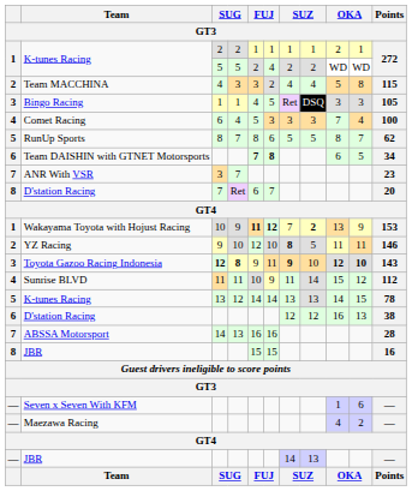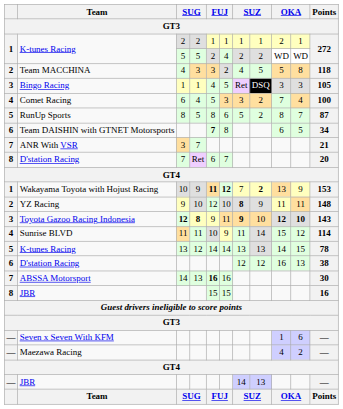 <table class="wikitable" style="font-size: 85%; text-align:center;">
 <tr>
 <th></th>
 <th>Team</th>
 <th colspan="2"><a href='#'>SUG</a><br></th>
 <th colspan="2"><a href='#'>FUJ</a><br></th>
 <th colspan="2"><a href='#'>SUZ</a><br></th>
 <th colspan="2"><a href='#'>OKA</a><br></th>
 <th>Points</th>
 </tr>
 <tr>
 <th colspan="20">GT3</th>
 </tr>
 <tr>
 <th rowspan=2>1</th>
 <td align="left" rowspan=2> <a href='#'>K-tunes Racing</a></td>
 <td style="background:#DFDFDF;">2</td>
 <td style="background:#DFDFDF;">2</td>
 <td style="background:#FFFFBF;">1</td>
 <td style="background:#FFFFBF;">1</td>
 <td style="background:#FFFFBF;">1</td>
 <td style="background:#FFFFBF;">1</td>
 <td style="background:#FFFFBF;">2</td>
 <td style="background:#FFFFBF;">1</td>
 <th rowspan=2>272</th>
 </tr>
 <tr>
 <td style="background:#DFFFDF;">5</td>
 <td style="background:#DFFFDF;">5</td>
 <td style="background:#DFDFDF;">2</td>
 <td style="background:#DFFFDF;">4</td>
 <td style="background:#DFDFDF;">2</td>
 <td style="background:#DFDFDF;">2</td>
 <td style="background:#FFFFFF;">WD</td>
 <td style="background:#FFFFFF;">WD</td>
 </tr>
 <tr>
 <th>2</th>
 <td align="left"> Team MACCHINA</td>
 <td style="background:#DFFFDF;">4</td>
 <td style="background:#FFDF9F;">3</td>
 <td style="background:#FFDF9F;">3</td>
 <td style="background:#DFDFDF;">2</td>
 <td style="background:#DFFFDF;">4</td>
-<td style="background:#DFFFDF;">4</td>
+<td style="background:#DFFFDF;">5</td>
 <td style="background:#FFDF9F;">5</td>
 <td style="background:#FFDF9F;">8</td>
-<th>115</th>
+<th>118</th>
 </tr>
 <tr>
 <th>3</th>
 <td align="left"> <a href='#'>Bingo Racing</a></td>
 <td style="background:#FFFFBF;">1</td>
 <td style="background:#FFFFBF;">1</td>
 <td style="background:#DFFFDF;">4</td>
 <td style="background:#DFFFDF;">5</td>
 <td style="background:#EFCFFF;">Ret</td>
 <td style="background-color:#000000;color:white">DSQ</td>
 <td style="background:#DFDFDF;">3</td>
 <td style="background:#DFDFDF;">3</td>
 <th>105</th>
 </tr>
 <tr>
 <th>4</th>
 <td align="left"> Comet Racing</td>
 <td style="background:#DFFFDF;">6</td>
 <td style="background:#DFFFDF;">4</td>
 <td style="background:#DFFFDF;">5</td>
 <td style="background:#FFDF9F;">3</td>
 <td style="background:#FFDF9F;">3</td>
-<td style="background:#FFDF9F;">3</td>
+<td style="background:#FFDF9F;">2</td>
 <td style="background:#DFFFDF;">7</td>
 <td style="background:#FFDF9F;">4</td>
 <th>100</th>
 </tr>
 <tr>
 <th>5</th>
 <td align="left"> RunUp Sports</td>
 <td style="background:#DFFFDF;">8</td>
-<td style="background:#DFFFDF;">7</td>
+<td style="background:#DFFFDF;">5</td>
 <td style="background:#DFFFDF;">8</td>
 <td style="background:#DFFFDF;">6</td>
 <td style="background:#DFFFDF;">5</td>
-<td style="background:#DFFFDF;">5</td>
+<td style="background:#DFFFDF;">2</td>
 <td style="background:#DFFFDF;">8</td>
 <td style="background:#DFFFDF;">7</td>
-<th>62</th>
+<th>87</th>
 </tr>
 <tr>
 <th>6</th>
 <td align="left"> Team DAISHIN with GTNET Motorsports</td>
 <td></td>
 <td></td>
 <td style="background:#DFFFDF;"><strong>7</strong></td>
-<td style="background:#DFFFDF;"><strong>8</strong></td>
+<td style="background:#DFFFDF;">8</td>
 <td></td>
 <td></td>
 <td style="background:#DFFFDF;">6</td>
 <td style="background:#DFFFDF;">5</td>
 <th>34</th>
 </tr>
 <tr>
 <th>7</th>
 <td align="left"> ANR With <a href='#'>VSR</a></td>
 <td style="background:#FFDF9F;">3</td>
 <td style="background:#DFFFDF;">7</td>
 <td></td>
 <td></td>
 <td></td>
 <td></td>
 <td></td>
 <td></td>
-<th>23</th>
+<th>21</th>
 </tr>
 <tr>
 <th>8</th>
 <td align="left"> <a href='#'>D'station Racing</a></td>
 <td style="background:#DFFFDF;">7</td>
 <td style="background:#EFCFFF;">Ret</td>
 <td style="background:#DFFFDF;">6</td>
 <td style="background:#DFFFDF;">7</td>
 <td></td>
 <td></td>
 <td></td>
 <td></td>
 <th>20</th>
 </tr>
 <tr>
 <th colspan="20">GT4</th>
 </tr>
 <tr>
 <th>1</th>
 <td align="left"> Wakayama Toyota with Hojust Racing</td>
 <td style="background:#DFDFDF;">10</td>
 <td style="background:#DFDFDF;">9</td>
 <td style="background:#FFDF9F;"><strong>11</strong></td>
 <td style="background:#DFFFDF;"><strong>12</strong></td>
 <td style="background:#FFFFBF;">7</td>
 <td style="background:#FFFFBF;"><strong>2</strong></td>
 <td style="background:#FFDF9F;">13</td>
 <td style="background:#FFFFBF;">9</td>
 <th>153</th>
 </tr>
 <tr>
 <th>2</th>
 <td align="left"> YZ Racing</td>
 <td style="background:#FFFFBF;">9</td>
 <td style="background:#DFDFDF;">10</td>
 <td style="background:#DFFFDF;">12</td>
 <td style="background:#DFDFDF;">10</td>
 <td style="background:#DFDFDF;"><strong>8</strong></td>
-<td style="background:#DFDFDF;">5</td>
+<td style="background:#DFDFDF;">9</td>
 <td style="background:#FFFFBF;">11</td>
 <td style="background:#FFDF9F;">11</td>
-<th>146</th>
+<th>148</th>
 </tr>
 <tr>
 <th>3</th>
 <td align="left"> <a href='#'>Toyota Gazoo Racing Indonesia</a></td>
 <td style="background:#DFFFDF;"><strong>12</strong></td>
 <td style="background:#FFFFBF;"><strong>8</strong></td>
 <td style="background:#FFFFBF;">9</td>
 <td style="background:#FFDF9F;">11</td>
 <td style="background:#FFDF9F;"><strong>9</strong></td>
 <td style="background:#FFDF9F;">10</td>
 <td style="background:#DFDFDF;"><strong>12</strong></td>
 <td style="background:#DFDFDF;"><strong>10</strong></td>
 <th>143</th>
 </tr>
 <tr>
 <th>4</th>
 <td align="left"> Sunrise BLVD</td>
 <td style="background:#FFDF9F;">11</td>
 <td style="background:#DFFFDF;">11</td>
 <td style="background:#DFDFDF;">10</td>
 <td style="background:#FFFFBF;">9</td>
 <td style="background:#DFFFDF;">11</td>
 <td style="background:#DFDFDF;">14</td>
 <td style="background:#DFFFDF;">15</td>
 <td style="background:#DFFFDF;">12</td>
-<th>112</th>
+<th>114</th>
 </tr>
 <tr>
 <th>5</th>
 <td align="left"> <a href='#'>K-tunes Racing</a></td>
 <td style="background:#DFFFDF;">13</td>
 <td style="background:#DFFFDF;">12</td>
 <td style="background:#DFFFDF;">14</td>
 <td style="background:#DFFFDF;">14</td>
 <td style="background:#DFFFDF;">13</td>
 <td style="background:#DFDFDF;">13</td>
 <td style="background:#DFFFDF;">14</td>
 <td style="background:#DFFFDF;">15</td>
 <th>78</th>
 </tr>
 <tr>
 <th>6</th>
 <td align="left"> <a href='#'>D'station Racing</a></td>
 <td></td>
 <td></td>
 <td></td>
 <td></td>
 <td style="background:#DFFFDF;">12</td>
 <td style="background:#DFFFDF;">12</td>
 <td style="background:#DFFFDF;">16</td>
 <td style="background:#DFFFDF;">13</td>
 <th>38</th>
 </tr>
 <tr>
 <th>7</th>
 <td align="left"> <a href='#'>ABSSA Motorsport</a></td>
 <td style="background:#DFFFDF;">14</td>
 <td style="background:#DFFFDF;">13</td>
-<td style="background:#DFFFDF;">16</td>
+<td style="background:#DFFFDF;"><strong>16</strong></td>
 <td style="background:#DFFFDF;">16</td>
 <td></td>
 <td></td>
 <td></td>
 <td></td>
-<th>28</th>
+<th>30</th>
 </tr>
 <tr>
 <th>8</th>
 <td align="left"> <a href='#'>JBR</a></td>
 <td></td>
 <td></td>
 <td style="background:#DFFFDF;">15</td>
 <td style="background:#DFFFDF;">15</td>
 <td></td>
 <td></td>
 <td></td>
 <td></td>
 <th>16</th>
 </tr>
 <tr>
 <th colspan="14"><em>Guest drivers ineligible to score points</em></th>
 </tr>
 <tr>
 <th colspan="18">GT3</th>
 </tr>
 <tr>
 <th>—</th>
 <td align="left"> <a href='#'>Seven x Seven With KFM</a></td>
 <td></td>
 <td></td>
 <td></td>
 <td></td>
 <td></td>
 <td></td>
 <td style="background:#CFCFFF;">1</td>
 <td style="background:#CFCFFF;">6</td>
 <th>—</th>
 </tr>
 <tr>
 <th>—</th>
 <td align="left"> Maezawa Racing</td>
 <td></td>
 <td></td>
 <td></td>
 <td></td>
 <td></td>
 <td></td>
 <td style="background:#CFCFFF;">4</td>
 <td style="background:#CFCFFF;">2</td>
 <th>—</th>
 </tr>
 <tr>
 <th colspan="18">GT4</th>
 </tr>
 <tr>
 <th>—</th>
 <td align="left"> <a href='#'>JBR</a></td>
 <td></td>
 <td></td>
 <td></td>
 <td></td>
 <td style="background:#CFCFFF;">14</td>
 <td style="background:#CFCFFF;">13</td>
 <td></td>
 <td></td>
 <th>—</th>
 </tr>
 <tr>
 <th></th>
 <th>Team</th>
 <th colspan="2"><a href='#'>SUG</a><br></th>
 <th colspan="2"><a href='#'>FUJ</a><br></th>
 <th colspan="2"><a href='#'>SUZ</a><br></th>
 <th colspan="2"><a href='#'>OKA</a><br></th>
 <th>Points</th>
 </tr>
 </table>
